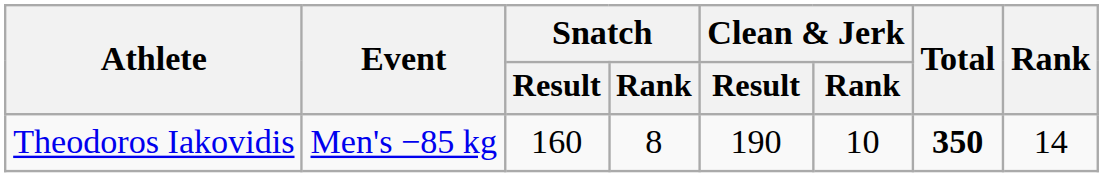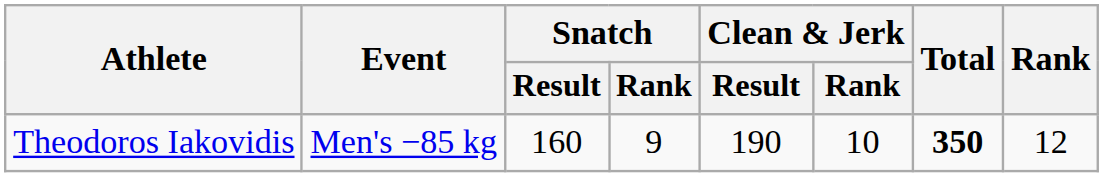 <table class="wikitable" style="font-size:90%">
 <tr>
 <th rowspan="2">Athlete</th>
 <th rowspan="2">Event</th>
 <th colspan="2">Snatch</th>
 <th colspan="2">Clean & Jerk</th>
 <th rowspan="2">Total</th>
 <th rowspan="2">Rank</th>
 </tr>
 <tr style="font-size:95%">
 <th>Result</th>
 <th>Rank</th>
 <th>Result</th>
 <th>Rank</th>
 </tr>
 <tr align=center>
 <td align=left><a href='#'>Theodoros Iakovidis</a></td>
 <td align=left><a href='#'>Men's −85 kg</a></td>
 <td>160</td>
-<td>8</td>
+<td>9</td>
 <td>190</td>
 <td>10</td>
 <td><strong>350</strong></td>
-<td>14</td>
+<td>12</td>
 </tr>
 </table>
